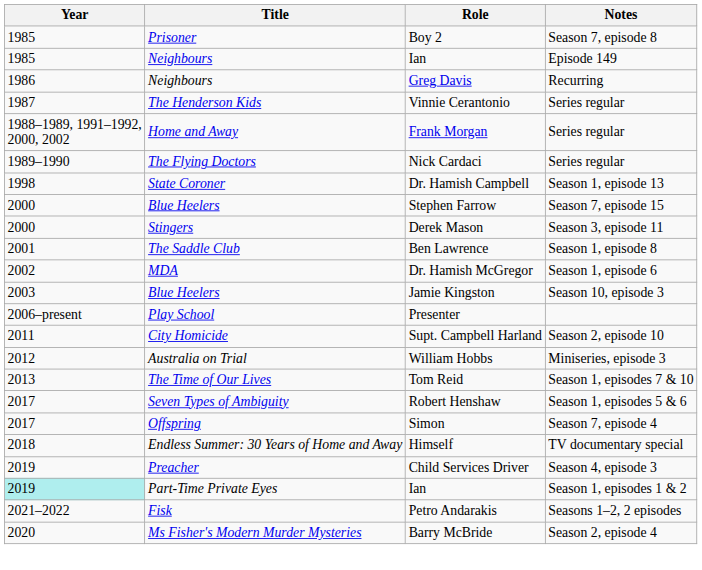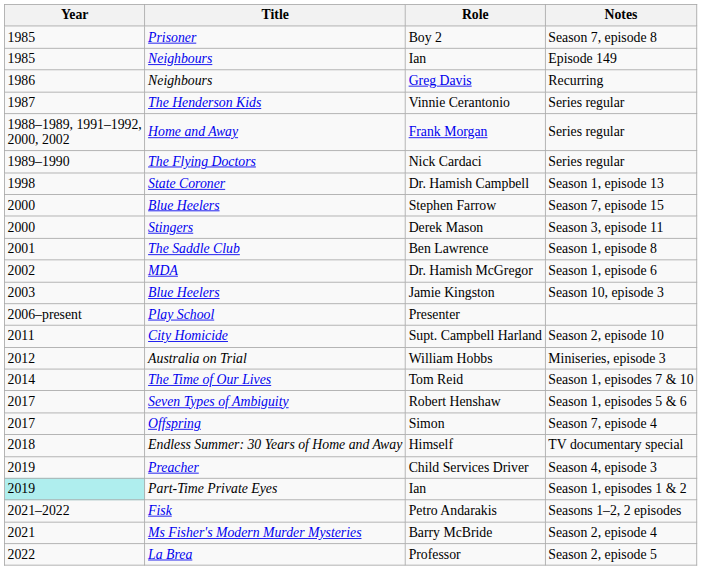 <table class="wikitable">
 <tr>
 <th>Year</th>
 <th>Title</th>
 <th>Role</th>
 <th>Notes</th>
 </tr>
 <tr>
 <td>1985</td>
 <td><em><a href='#'>Prisoner</a></em></td>
 <td>Boy 2</td>
 <td>Season 7, episode 8</td>
 </tr>
 <tr>
 <td>1985</td>
 <td><em><a href='#'>Neighbours</a></em></td>
 <td>Ian</td>
 <td>Episode 149</td>
 </tr>
 <tr>
 <td>1986</td>
 <td><em>Neighbours</em></td>
 <td><a href='#'>Greg Davis</a></td>
 <td>Recurring</td>
 </tr>
 <tr>
 <td>1987</td>
 <td><em><a href='#'>The Henderson Kids</a></em></td>
 <td>Vinnie Cerantonio</td>
 <td>Series regular</td>
 </tr>
 <tr>
 <td>1988–1989, 1991–1992,<br>2000, 2002</td>
 <td><em><a href='#'>Home and Away</a></em></td>
 <td><a href='#'>Frank Morgan</a></td>
 <td>Series regular</td>
 </tr>
 <tr>
 <td>1989–1990</td>
 <td><em><a href='#'>The Flying Doctors</a></em></td>
 <td>Nick Cardaci</td>
 <td>Series regular</td>
 </tr>
 <tr>
 <td>1998</td>
 <td><em><a href='#'>State Coroner</a></em></td>
 <td>Dr. Hamish Campbell</td>
 <td>Season 1, episode 13</td>
 </tr>
 <tr>
 <td>2000</td>
 <td><em><a href='#'>Blue Heelers</a></em></td>
 <td>Stephen Farrow</td>
 <td>Season 7, episode 15</td>
 </tr>
 <tr>
 <td>2000</td>
 <td><em><a href='#'>Stingers</a></em></td>
 <td>Derek Mason</td>
 <td>Season 3, episode 11</td>
 </tr>
 <tr>
 <td>2001</td>
 <td><em><a href='#'>The Saddle Club</a></em></td>
 <td>Ben Lawrence</td>
 <td>Season 1, episode 8</td>
 </tr>
 <tr>
 <td>2002</td>
 <td><em><a href='#'>MDA</a></em></td>
 <td>Dr. Hamish McGregor</td>
 <td>Season 1, episode 6</td>
 </tr>
 <tr>
 <td>2003</td>
 <td><em><a href='#'>Blue Heelers</a></em></td>
 <td>Jamie Kingston</td>
 <td>Season 10, episode 3</td>
 </tr>
 <tr>
 <td>2006–present</td>
 <td><em><a href='#'>Play School</a></em></td>
 <td>Presenter</td>
 <td></td>
 </tr>
 <tr>
 <td>2011</td>
 <td><em><a href='#'>City Homicide</a></em></td>
 <td>Supt. Campbell Harland</td>
 <td>Season 2, episode 10</td>
 </tr>
 <tr>
 <td>2012</td>
 <td><em>Australia on Trial</em></td>
 <td>William Hobbs</td>
 <td>Miniseries, episode 3</td>
 </tr>
 <tr>
-<td>2013</td>
+<td>2014</td>
 <td><em><a href='#'>The Time of Our Lives</a></em></td>
 <td>Tom Reid</td>
 <td>Season 1, episodes 7 & 10</td>
 </tr>
 <tr>
 <td>2017</td>
 <td><em><a href='#'>Seven Types of Ambiguity</a></em></td>
 <td>Robert Henshaw</td>
 <td>Season 1, episodes 5 & 6</td>
 </tr>
 <tr>
 <td>2017</td>
 <td><em><a href='#'>Offspring</a></em></td>
 <td>Simon</td>
 <td>Season 7, episode 4</td>
 </tr>
 <tr>
 <td>2018</td>
 <td><em>Endless Summer: 30 Years of Home and Away</em></td>
 <td>Himself</td>
 <td>TV documentary special</td>
 </tr>
 <tr>
 <td>2019</td>
 <td><em><a href='#'>Preacher</a></em></td>
 <td>Child Services Driver</td>
 <td>Season 4, episode 3</td>
 </tr>
 <tr>
 <td style="background: paleturquoise;">2019</td>
 <td><em>Part-Time Private Eyes</em></td>
 <td>Ian</td>
 <td>Season 1, episodes 1 & 2</td>
 </tr>
 <tr>
 <td>2021–2022</td>
 <td><em><a href='#'>Fisk</a></em></td>
 <td>Petro Andarakis</td>
 <td>Seasons 1–2, 2 episodes</td>
 </tr>
 <tr>
-<td>2020</td>
+<td>2021</td>
 <td><em><a href='#'>Ms Fisher's Modern Murder Mysteries</a></em></td>
 <td>Barry McBride</td>
 <td>Season 2, episode 4</td>
 </tr>
+<tr>
+<td>2022</td>
+<td><em><a href='#'>La Brea</a></em></td>
+<td>Professor</td>
+<td>Season 2, episode 5</td>
+</tr>
 </table>
